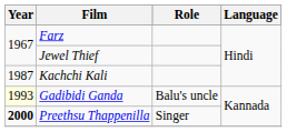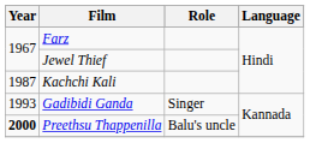 <table class="wikitable sortable">
 <tr style="background:#000;">
 <th>Year</th>
 <th>Film</th>
 <th>Role</th>
 <th>Language</th>
 </tr>
 <tr>
 <td rowspan="2">1967</td>
 <td><em><a href='#'>Farz</a></em></td>
 <td></td>
 <td rowspan="3">Hindi</td>
 </tr>
 <tr>
 <td><em>Jewel Thief</em></td>
 <td></td>
 </tr>
 <tr>
 <td>1987</td>
 <td><em>Kachchi Kali</em></td>
 <td></td>
 </tr>
 <tr>
-<td style="background: lightyellow;">1993</td>
+<td>1993</td>
 <td><em><a href='#'>Gadibidi Ganda</a></em></td>
-<td>Balu's uncle</td>
+<td>Singer</td>
 <td rowspan="2">Kannada</td>
 </tr>
 <tr>
 <td><strong>2000</strong></td>
 <td><em><a href='#'>Preethsu Thappenilla</a></em></td>
-<td>Singer</td>
+<td>Balu's uncle</td>
 </tr>
 <tr>
 </tr>
 </table>
